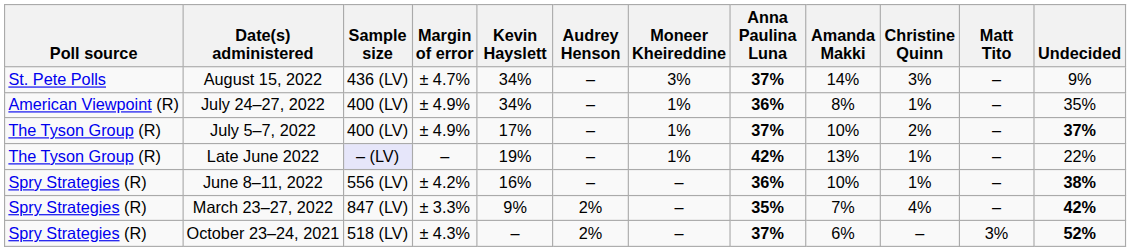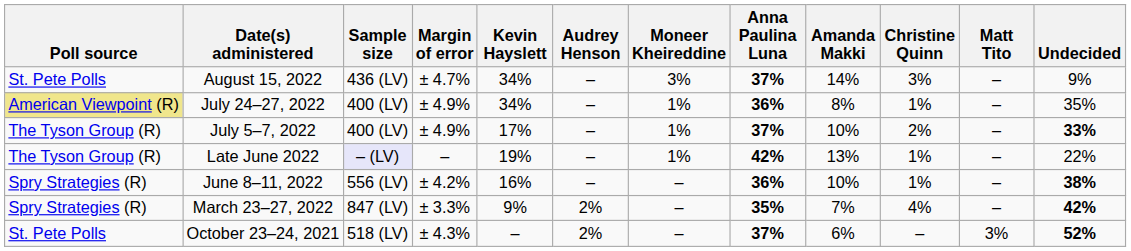 <table class="wikitable" style="font-size:90%;text-align:center;">
 <tr valign=bottom>
 <th>Poll source</th>
 <th>Date(s)<br>administered</th>
 <th>Sample<br>size</th>
 <th>Margin<br>of error</th>
 <th style="width:60px;">Kevin<br>Hayslett</th>
 <th style="width:60px;">Audrey<br>Henson</th>
 <th style="width:60px;">Moneer<br>Kheireddine</th>
 <th style="width:60px;"><span>Anna Paulina</span><br>Luna</th>
 <th style="width:60px;">Amanda<br>Makki</th>
 <th style="width:60px;">Christine<br>Quinn</th>
 <th style="width:60px;">Matt<br>Tito</th>
 <th>Undecided</th>
 </tr>
 <tr>
 <td style="text-align:left;"><a href='#'>St. Pete Polls</a></td>
 <td>August 15, 2022</td>
 <td>436 (LV)</td>
 <td>± 4.7%</td>
 <td>34%</td>
 <td>–</td>
 <td>3%</td>
 <td><strong>37%</strong></td>
 <td>14%</td>
 <td>3%</td>
 <td>–</td>
 <td>9%</td>
 </tr>
 <tr>
-<td style="text-align:left;"><a href='#'>American Viewpoint</a> (R)</td>
+<td style="background: khaki; text-align:left;"><a href='#'>American Viewpoint</a> (R)</td>
 <td>July 24–27, 2022</td>
 <td>400 (LV)</td>
 <td>± 4.9%</td>
 <td>34%</td>
 <td>–</td>
 <td>1%</td>
 <td><strong>36%</strong></td>
 <td>8%</td>
 <td>1%</td>
 <td>–</td>
 <td>35%</td>
 </tr>
 <tr>
 <td style="text-align:left;"><a href='#'>The Tyson Group</a> (R)</td>
 <td>July 5–7, 2022</td>
 <td>400 (LV)</td>
 <td>± 4.9%</td>
 <td>17%</td>
 <td>–</td>
 <td>1%</td>
 <td><strong>37%</strong></td>
 <td>10%</td>
 <td>2%</td>
 <td>–</td>
-<td><strong>37%</strong></td>
+<td><strong>33%</strong></td>
 </tr>
 <tr>
 <td style="text-align:left;"><a href='#'>The Tyson Group</a> (R)</td>
 <td>Late June 2022</td>
 <td style="background: lavender;">– (LV)</td>
 <td>–</td>
 <td>19%</td>
 <td>–</td>
 <td>1%</td>
 <td><strong>42%</strong></td>
 <td>13%</td>
 <td>1%</td>
 <td>–</td>
 <td>22%</td>
 </tr>
 <tr>
 <td style="text-align:left;"><a href='#'>Spry Strategies</a> (R)</td>
 <td>June 8–11, 2022</td>
 <td>556 (LV)</td>
 <td>± 4.2%</td>
 <td>16%</td>
 <td>–</td>
 <td>–</td>
 <td><strong>36%</strong></td>
 <td>10%</td>
 <td>1%</td>
 <td>–</td>
 <td><strong>38%</strong></td>
 </tr>
 <tr>
 <td style="text-align:left;"><a href='#'>Spry Strategies</a> (R)</td>
 <td>March 23–27, 2022</td>
 <td>847 (LV)</td>
 <td>± 3.3%</td>
 <td>9%</td>
 <td>2%</td>
 <td>–</td>
 <td><strong>35%</strong></td>
 <td>7%</td>
 <td>4%</td>
 <td>–</td>
 <td><strong>42%</strong></td>
 </tr>
 <tr>
-<td style="text-align:left;"><a href='#'>Spry Strategies</a> (R)</td>
+<td style="text-align:left;"><a href='#'>St. Pete Polls</a></td>
 <td>October 23–24, 2021</td>
 <td>518 (LV)</td>
 <td>± 4.3%</td>
 <td>–</td>
 <td>2%</td>
 <td>–</td>
 <td><strong>37%</strong></td>
 <td>6%</td>
 <td>–</td>
 <td>3%</td>
 <td><strong>52%</strong></td>
 </tr>
 </table>
